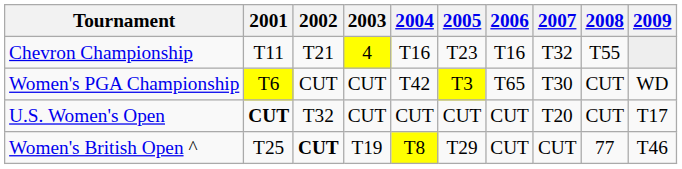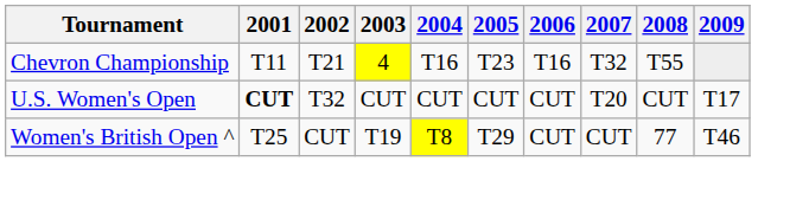 <table class="wikitable" style="font-size:95%;text-align:center;">
 <tr>
 <th>Tournament</th>
 <th>2001</th>
 <th>2002</th>
 <th>2003</th>
 <th><a href='#'>2004</a></th>
 <th><a href='#'>2005</a></th>
 <th><a href='#'>2006</a></th>
 <th><a href='#'>2007</a></th>
 <th><a href='#'>2008</a></th>
 <th><a href='#'>2009</a></th>
 </tr>
 <tr>
 <td align=left><a href='#'>Chevron Championship</a></td>
 <td>T11</td>
 <td>T21</td>
 <td style="background:yellow;">4</td>
 <td>T16</td>
 <td>T23</td>
 <td>T16</td>
 <td>T32</td>
 <td>T55</td>
 <td style="background:#eeeeee;"></td>
 </tr>
 <tr>
-<td align=left><a href='#'>Women's PGA Championship</a></td>
-<td style="background:yellow;">T6</td>
-<td>CUT</td>
-<td>CUT</td>
-<td>T42</td>
-<td style="background:yellow;">T3</td>
-<td>T65</td>
-<td>T30</td>
-<td>CUT</td>
-<td>WD</td>
-</tr>
-<tr>
 <td align=left><a href='#'>U.S. Women's Open</a></td>
 <td><strong>CUT</strong></td>
 <td>T32</td>
 <td>CUT</td>
 <td>CUT</td>
 <td>CUT</td>
 <td>CUT</td>
 <td>T20</td>
 <td>CUT</td>
 <td>T17</td>
 </tr>
 <tr>
 <td align=left><a href='#'>Women's British Open</a> ^</td>
 <td>T25</td>
-<td><strong>CUT</strong></td>
+<td>CUT</td>
 <td>T19</td>
 <td style="background:yellow;">T8</td>
 <td>T29</td>
 <td>CUT</td>
 <td>CUT</td>
 <td>77</td>
 <td>T46</td>
 </tr>
 </table>
